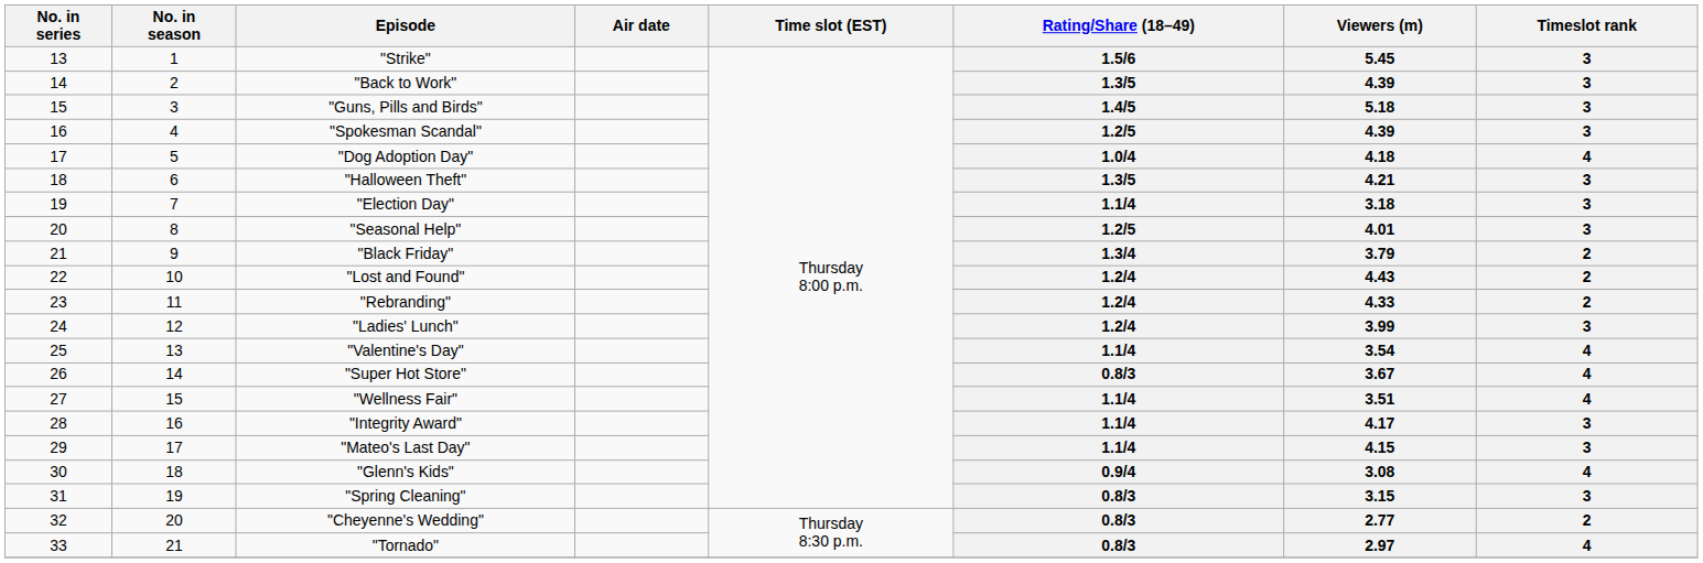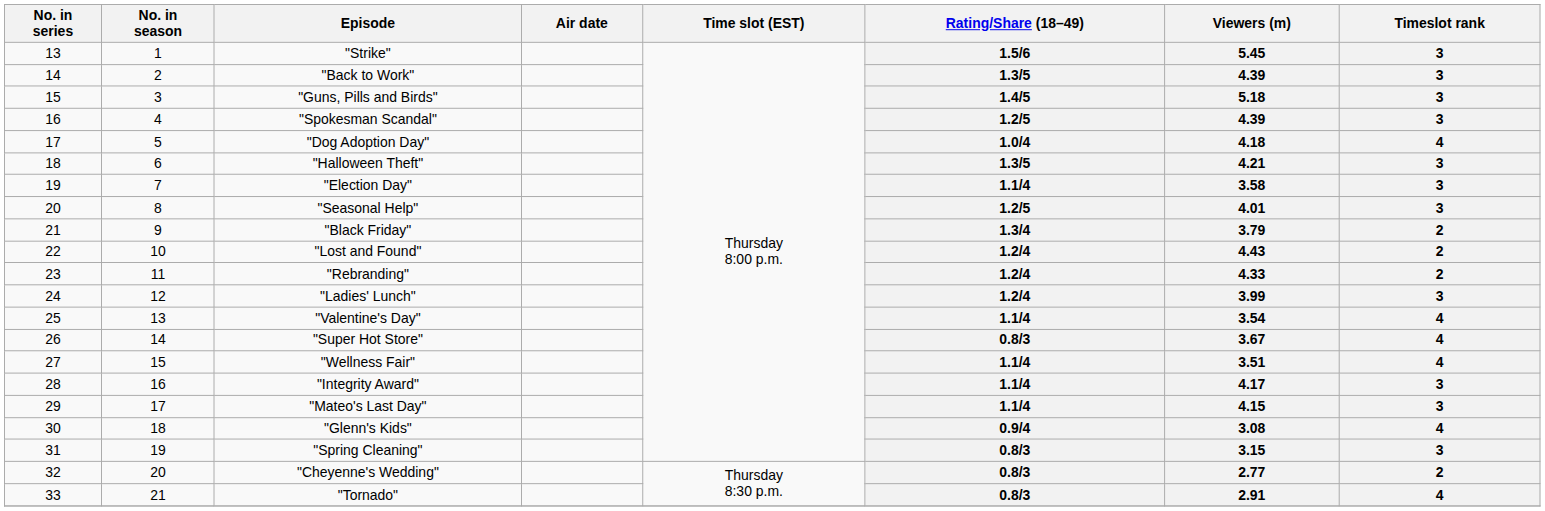 <table class="wikitable" style="font-size:90%; text-align:center; width: 100%; margin-left: auto; margin-right: auto;">
 <tr>
 <th>No. in<br>series</th>
 <th>No. in<br>season</th>
 <th>Episode</th>
 <th>Air date</th>
 <th>Time slot (EST)</th>
 <th><a href='#'>Rating/Share</a> (18–49)</th>
 <th>Viewers (m)</th>
 <th>Timeslot rank</th>
 </tr>
 <tr>
 <td style="text-align:center">13</td>
 <td style="text-align:center">1</td>
 <td>"Strike"</td>
 <td></td>
 <td style="text-align:center" rowspan=19>Thursday<br>8:00 p.m.</td>
 <th>1.5/6</th>
 <th>5.45</th>
 <th>3</th>
 </tr>
 <tr>
 <td style="text-align:center">14</td>
 <td style="text-align:center">2</td>
 <td>"Back to Work"</td>
 <td></td>
 <th>1.3/5</th>
 <th>4.39</th>
 <th>3</th>
 </tr>
 <tr>
 <td style="text-align:center">15</td>
 <td style="text-align:center">3</td>
 <td>"Guns, Pills and Birds"</td>
 <td></td>
 <th>1.4/5</th>
 <th>5.18</th>
 <th>3</th>
 </tr>
 <tr>
 <td style="text-align:center">16</td>
 <td style="text-align:center">4</td>
 <td>"Spokesman Scandal"</td>
 <td></td>
 <th>1.2/5</th>
 <th>4.39</th>
 <th>3</th>
 </tr>
 <tr>
 <td style="text-align:center">17</td>
 <td style="text-align:center">5</td>
 <td>"Dog Adoption Day"</td>
 <td></td>
 <th>1.0/4</th>
 <th>4.18</th>
 <th>4</th>
 </tr>
 <tr>
 <td style="text-align:center">18</td>
 <td style="text-align:center">6</td>
 <td>"Halloween Theft"</td>
 <td></td>
 <th>1.3/5</th>
 <th>4.21</th>
 <th>3</th>
 </tr>
 <tr>
 <td style="text-align:center">19</td>
 <td style="text-align:center">7</td>
 <td>"Election Day"</td>
 <td></td>
 <th>1.1/4</th>
-<th>3.18</th>
+<th>3.58</th>
 <th>3</th>
 </tr>
 <tr>
 <td style="text-align:center">20</td>
 <td style="text-align:center">8</td>
 <td>"Seasonal Help"</td>
 <td></td>
 <th>1.2/5</th>
 <th>4.01</th>
 <th>3</th>
 </tr>
 <tr>
 <td style="text-align:center">21</td>
 <td style="text-align:center">9</td>
 <td>"Black Friday"</td>
 <td></td>
 <th>1.3/4</th>
 <th>3.79</th>
 <th>2</th>
 </tr>
 <tr>
 <td style="text-align:center">22</td>
 <td style="text-align:center">10</td>
 <td>"Lost and Found"</td>
 <td></td>
 <th>1.2/4</th>
 <th>4.43</th>
 <th>2</th>
 </tr>
 <tr>
 <td style="text-align:center">23</td>
 <td style="text-align:center">11</td>
 <td>"Rebranding"</td>
 <td></td>
 <th>1.2/4</th>
 <th>4.33</th>
 <th>2</th>
 </tr>
 <tr>
 <td style="text-align:center">24</td>
 <td style="text-align:center">12</td>
 <td>"Ladies' Lunch"</td>
 <td></td>
 <th>1.2/4</th>
 <th>3.99</th>
 <th>3</th>
 </tr>
 <tr>
 <td style="text-align:center">25</td>
 <td style="text-align:center">13</td>
 <td>"Valentine's Day"</td>
 <td></td>
 <th>1.1/4</th>
 <th>3.54</th>
 <th>4</th>
 </tr>
 <tr>
 <td style="text-align:center">26</td>
 <td style="text-align:center">14</td>
 <td>"Super Hot Store"</td>
 <td></td>
 <th>0.8/3</th>
 <th>3.67</th>
 <th>4</th>
 </tr>
 <tr>
 <td style="text-align:center">27</td>
 <td style="text-align:center">15</td>
 <td>"Wellness Fair"</td>
 <td></td>
 <th>1.1/4</th>
 <th>3.51</th>
 <th>4</th>
 </tr>
 <tr>
 <td style="text-align:center">28</td>
 <td style="text-align:center">16</td>
 <td>"Integrity Award"</td>
 <td></td>
 <th>1.1/4</th>
 <th>4.17</th>
 <th>3</th>
 </tr>
 <tr>
 <td style="text-align:center">29</td>
 <td style="text-align:center">17</td>
 <td>"Mateo's Last Day"</td>
 <td></td>
 <th>1.1/4</th>
 <th>4.15</th>
 <th>3</th>
 </tr>
 <tr>
 <td style="text-align:center">30</td>
 <td style="text-align:center">18</td>
 <td>"Glenn's Kids"</td>
 <td></td>
 <th>0.9/4</th>
 <th>3.08</th>
 <th>4</th>
 </tr>
 <tr>
 <td style="text-align:center">31</td>
 <td style="text-align:center">19</td>
 <td>"Spring Cleaning"</td>
 <td></td>
 <th>0.8/3</th>
 <th>3.15</th>
 <th>3</th>
 </tr>
 <tr>
 <td style="text-align:center">32</td>
 <td style="text-align:center">20</td>
 <td>"Cheyenne's Wedding"</td>
 <td></td>
 <td style="text-align:center" rowspan=2>Thursday<br>8:30 p.m.</td>
 <th>0.8/3</th>
 <th>2.77</th>
 <th>2</th>
 </tr>
 <tr>
 <td style="text-align:center">33</td>
 <td style="text-align:center">21</td>
 <td>"Tornado"</td>
 <td></td>
 <th>0.8/3</th>
-<th>2.97</th>
+<th>2.91</th>
 <th>4</th>
 </tr>
 <tr>
 </tr>
 </table>
